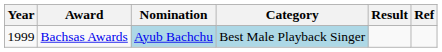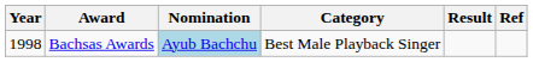 <table class="wikitable">
 <tr>
 <th>Year</th>
 <th>Award</th>
 <th>Nomination</th>
 <th>Category</th>
 <th>Result</th>
 <th>Ref</th>
 </tr>
 <tr>
-<td>1999</td>
+<td>1998</td>
 <td><a href='#'>Bachsas Awards</a></td>
 <td style="background: lightblue;"><a href='#'>Ayub Bachchu</a></td>
-<td style="background: lightblue;">Best Male Playback Singer</td>
+<td>Best Male Playback Singer</td>
 <td></td>
 <td></td>
 </tr>
 </table>
